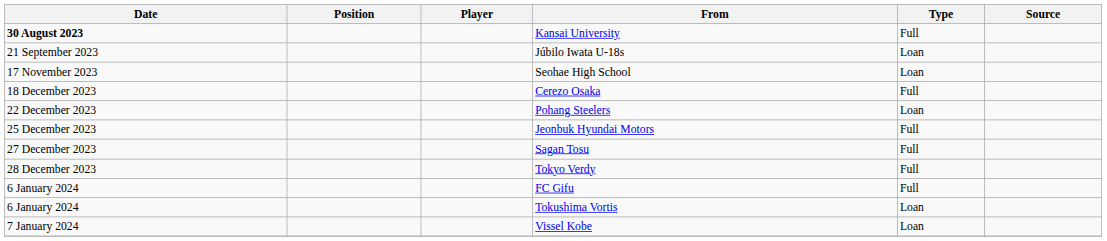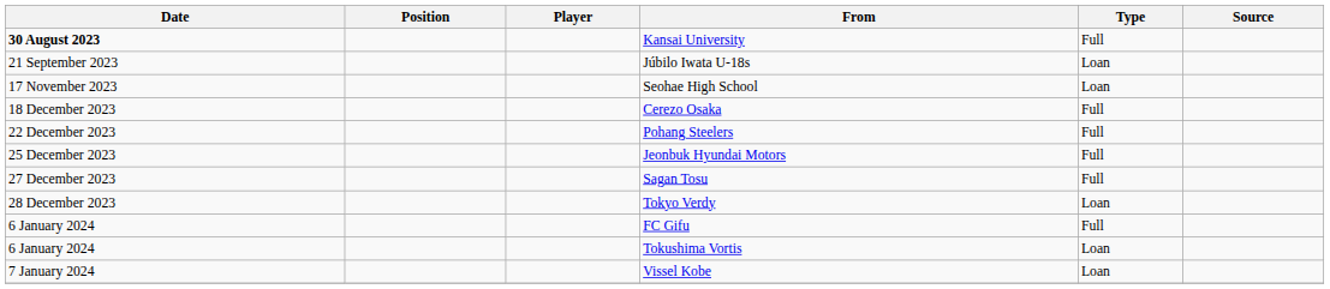 <table class="wikitable sortable" style="width:90%; text-align:center; font-size:95%; text-align:left;">
 <tr>
 <th>Date</th>
 <th>Position</th>
 <th>Player</th>
 <th>From</th>
 <th>Type</th>
 <th>Source</th>
 </tr>
 <tr>
 <td><strong>30 August 2023</strong></td>
 <td></td>
 <td></td>
 <td> <a href='#'>Kansai University</a></td>
 <td>Full</td>
 <td></td>
 </tr>
 <tr>
 <td>21 September 2023</td>
 <td></td>
 <td></td>
 <td> Júbilo Iwata U-18s</td>
 <td>Loan</td>
 <td></td>
 </tr>
 <tr>
 <td>17 November 2023</td>
 <td></td>
 <td></td>
 <td> Seohae High School</td>
 <td>Loan</td>
 <td></td>
 </tr>
 <tr>
 <td>18 December 2023</td>
 <td></td>
 <td></td>
 <td> <a href='#'>Cerezo Osaka</a></td>
 <td>Full</td>
 <td></td>
 </tr>
 <tr>
 <td>22 December 2023</td>
 <td></td>
 <td></td>
 <td> <a href='#'>Pohang Steelers</a></td>
-<td>Loan</td>
+<td>Full</td>
 <td></td>
 </tr>
 <tr>
 <td>25 December 2023</td>
 <td></td>
 <td></td>
 <td> <a href='#'>Jeonbuk Hyundai Motors</a></td>
 <td>Full</td>
 <td></td>
 </tr>
 <tr>
 <td>27 December 2023</td>
 <td></td>
 <td></td>
 <td> <a href='#'>Sagan Tosu</a></td>
 <td>Full</td>
 <td></td>
 </tr>
 <tr>
 <td>28 December 2023</td>
 <td></td>
 <td></td>
 <td> <a href='#'>Tokyo Verdy</a></td>
-<td>Full</td>
+<td>Loan</td>
 <td></td>
 </tr>
 <tr>
 <td>6 January 2024</td>
 <td></td>
 <td></td>
 <td> <a href='#'>FC Gifu</a></td>
 <td>Full</td>
 <td></td>
 </tr>
 <tr>
 <td>6 January 2024</td>
 <td></td>
 <td></td>
 <td> <a href='#'>Tokushima Vortis</a></td>
 <td>Loan</td>
 <td></td>
 </tr>
 <tr>
 <td>7 January 2024</td>
 <td></td>
 <td></td>
 <td> <a href='#'>Vissel Kobe</a></td>
 <td>Loan</td>
 <td></td>
 </tr>
 <tr>
 </tr>
 </table>
